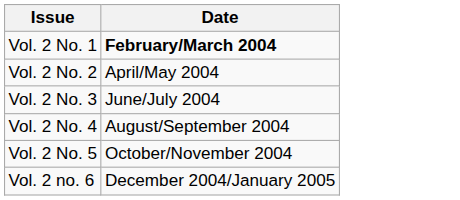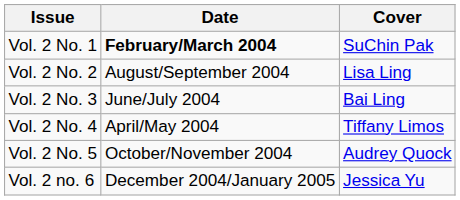 <table class="wikitable">
 <tr>
 <th>Issue</th>
 <th>Date</th>
+<th>Cover</th>
 </tr>
 <tr>
 <td>Vol. 2 No. 1</td>
 <td><strong>February/March 2004</strong></td>
+<td><a href='#'>SuChin Pak</a></td>
 </tr>
 <tr>
 <td>Vol. 2 No. 2</td>
-<td>April/May 2004</td>
+<td>August/September 2004</td>
+<td><a href='#'>Lisa Ling</a></td>
 </tr>
 <tr>
 <td>Vol. 2 No. 3</td>
 <td>June/July 2004</td>
+<td><a href='#'>Bai Ling</a></td>
 </tr>
 <tr>
 <td>Vol. 2 No. 4</td>
-<td>August/September 2004</td>
+<td>April/May 2004</td>
+<td><a href='#'>Tiffany Limos</a></td>
 </tr>
 <tr>
 <td>Vol. 2 No. 5</td>
 <td>October/November 2004</td>
+<td><a href='#'>Audrey Quock</a></td>
 </tr>
 <tr>
 <td>Vol. 2 no. 6</td>
 <td>December 2004/January 2005</td>
+<td><a href='#'>Jessica Yu</a></td>
 </tr>
 </table>
